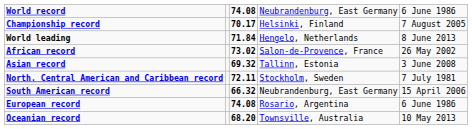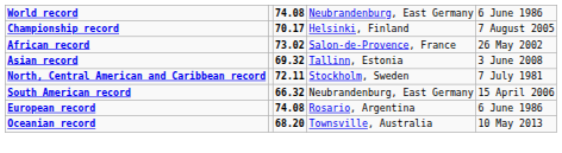 <table class="wikitable">
 <tr>
 <td><strong><a href='#'>World record</a></strong></td>
 <td></td>
 <td><strong>74.08</strong></td>
 <td><a href='#'>Neubrandenburg</a>, East Germany</td>
 <td>6 June 1986</td>
 </tr>
 <tr>
 <td><strong><a href='#'>Championship record</a></strong></td>
 <td></td>
 <td><strong>70.17</strong></td>
 <td><a href='#'>Helsinki</a>, Finland</td>
 <td>7 August 2005</td>
-</tr>
-<tr>
-<td><strong>World leading</strong></td>
-<td></td>
-<td><strong>71.84</strong></td>
-<td><a href='#'>Hengelo</a>, Netherlands</td>
-<td>8 June 2013</td>
 </tr>
 <tr>
 <td><strong><a href='#'>African record</a></strong></td>
 <td></td>
 <td><strong>73.02</strong></td>
 <td><a href='#'>Salon-de-Provence</a>, France</td>
 <td>26 May 2002</td>
 </tr>
 <tr>
 <td><strong><a href='#'>Asian record</a></strong></td>
 <td></td>
 <td><strong>69.32</strong></td>
 <td><a href='#'>Tallinn</a>, Estonia</td>
 <td>3 June 2008</td>
 </tr>
 <tr>
 <td><strong><a href='#'>North, Central American and Caribbean record</a></strong></td>
 <td></td>
 <td><strong>72.11</strong></td>
 <td><a href='#'>Stockholm</a>, Sweden</td>
 <td>7 July 1981</td>
 </tr>
 <tr>
 <td><strong><a href='#'>South American record</a></strong></td>
 <td></td>
 <td><strong>66.32</strong></td>
 <td>Neubrandenburg, East Germany</td>
 <td>15 April 2006</td>
 </tr>
 <tr>
 <td><strong><a href='#'>European record</a></strong></td>
 <td></td>
 <td><strong>74.08</strong></td>
 <td><a href='#'>Rosario</a>, Argentina</td>
 <td>6 June 1986</td>
 </tr>
 <tr>
 <td><strong><a href='#'>Oceanian record</a></strong></td>
 <td></td>
 <td><strong>68.20</strong></td>
 <td><a href='#'>Townsville</a>, Australia</td>
 <td>10 May 2013</td>
 </tr>
 </table>
